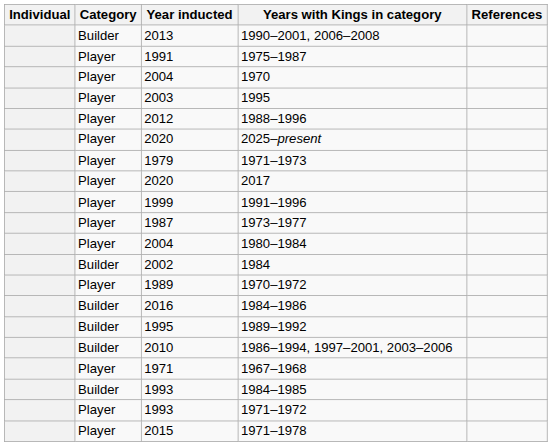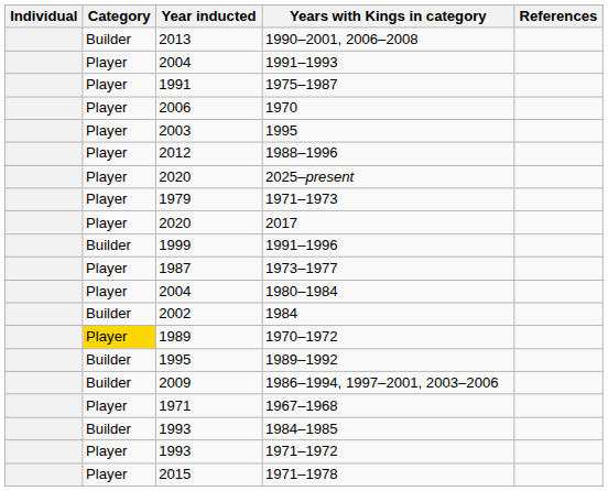 <table class="wikitable sortable" width="75%">
 <tr>
 <th scope="col">Individual</th>
 <th scope="col">Category</th>
 <th scope="col">Year inducted</th>
 <th scope="col">Years with Kings in category</th>
 <th scope="col" class="unsortable">References</th>
 </tr>
 <tr>
 <th scope="row"></th>
 <td>Builder</td>
 <td>2013</td>
 <td>1990–2001, 2006–2008</td>
 <td></td>
 </tr>
 <tr>
 <th scope="row"></th>
 <td>Player</td>
+<td>2004</td>
+<td>1991–1993</td>
+<td></td>
+</tr>
+<tr>
+<th scope="row"></th>
+<td>Player</td>
 <td>1991</td>
 <td>1975–1987</td>
 <td></td>
 </tr>
 <tr>
 <th scope="row"></th>
 <td>Player</td>
-<td>2004</td>
+<td>2006</td>
 <td>1970</td>
 <td></td>
 </tr>
 <tr>
 <th scope="row"></th>
 <td>Player</td>
 <td>2003</td>
 <td>1995</td>
 <td></td>
 </tr>
 <tr>
 <th scope="row"></th>
 <td>Player</td>
 <td>2012</td>
 <td>1988–1996</td>
 <td></td>
 </tr>
 <tr>
 <th scope="row"></th>
 <td>Player</td>
 <td>2020</td>
 <td>2025–<em>present</em></td>
 <td></td>
 </tr>
 <tr>
 <th scope="row"></th>
 <td>Player</td>
 <td>1979</td>
 <td>1971–1973</td>
 <td></td>
 </tr>
 <tr>
 <th scope="row"></th>
 <td>Player</td>
 <td>2020</td>
 <td>2017</td>
 <td></td>
 </tr>
 <tr>
 <th scope="row"></th>
-<td>Player</td>
+<td>Builder</td>
 <td>1999</td>
 <td>1991–1996</td>
 <td></td>
 </tr>
 <tr>
 <th scope="row"></th>
 <td>Player</td>
 <td>1987</td>
 <td>1973–1977</td>
 <td></td>
 </tr>
 <tr>
 <th scope="row"></th>
 <td>Player</td>
 <td>2004</td>
 <td>1980–1984</td>
 <td></td>
 </tr>
 <tr>
 <th scope="row"></th>
 <td>Builder</td>
 <td>2002</td>
 <td>1984</td>
 <td></td>
 </tr>
 <tr>
 <th scope="row"></th>
-<td>Player</td>
+<td style="background: gold;">Player</td>
 <td>1989</td>
 <td>1970–1972</td>
-<td></td>
-</tr>
-<tr>
-<th scope="row"></th>
-<td>Builder</td>
-<td>2016</td>
-<td>1984–1986</td>
 <td></td>
 </tr>
 <tr>
 <th scope="row"></th>
 <td>Builder</td>
 <td>1995</td>
 <td>1989–1992</td>
 <td></td>
 </tr>
 <tr>
 <th scope="row"></th>
 <td>Builder</td>
-<td>2010</td>
+<td>2009</td>
 <td>1986–1994, 1997–2001, 2003–2006</td>
 <td></td>
 </tr>
 <tr>
 <th scope="row"></th>
 <td>Player</td>
 <td>1971</td>
 <td>1967–1968</td>
 <td></td>
 </tr>
 <tr>
 <th scope="row"></th>
 <td>Builder</td>
 <td>1993</td>
 <td>1984–1985</td>
 <td></td>
 </tr>
 <tr>
 <th scope="row"></th>
 <td>Player</td>
 <td>1993</td>
 <td>1971–1972</td>
 <td></td>
 </tr>
 <tr>
 <th scope="row"></th>
 <td>Player</td>
 <td>2015</td>
 <td>1971–1978</td>
 <td></td>
 </tr>
 </table>
